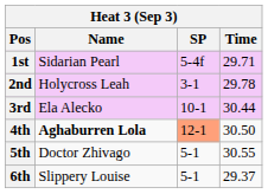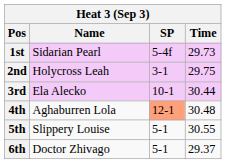 <table class="wikitable">
 <tr>
 <th colspan="6">Heat 3 (Sep 3)</th>
 </tr>
 <tr>
 <th width=20>Pos</th>
 <th width=150>Name</th>
 <th width=40>SP</th>
 <th width=40>Time</th>
 </tr>
 <tr style="background: #f4caf9;">
 <th>1st</th>
 <td>Sidarian Pearl</td>
 <td>5-4f</td>
-<td>29.71</td>
+<td>29.73</td>
 </tr>
 <tr style="background: #f4caf9;">
 <th>2nd</th>
 <td>Holycross Leah</td>
 <td>3-1</td>
-<td>29.78</td>
+<td>29.75</td>
 </tr>
 <tr style="background: #f4caf9;">
 <th>3rd</th>
 <td>Ela Alecko</td>
 <td>10-1</td>
 <td>30.44</td>
 </tr>
 <tr>
 <th>4th</th>
-<td><strong>Aghaburren Lola</strong></td>
+<td>Aghaburren Lola</td>
 <td style="background: lightsalmon;">12-1</td>
-<td>30.50</td>
+<td>30.48</td>
 </tr>
 <tr>
 <th>5th</th>
-<td>Doctor Zhivago</td>
+<td>Slippery Louise</td>
 <td>5-1</td>
 <td>30.55</td>
 </tr>
 <tr>
 <th>6th</th>
-<td>Slippery Louise</td>
+<td>Doctor Zhivago</td>
 <td>5-1</td>
 <td>29.37</td>
 </tr>
 </table>
